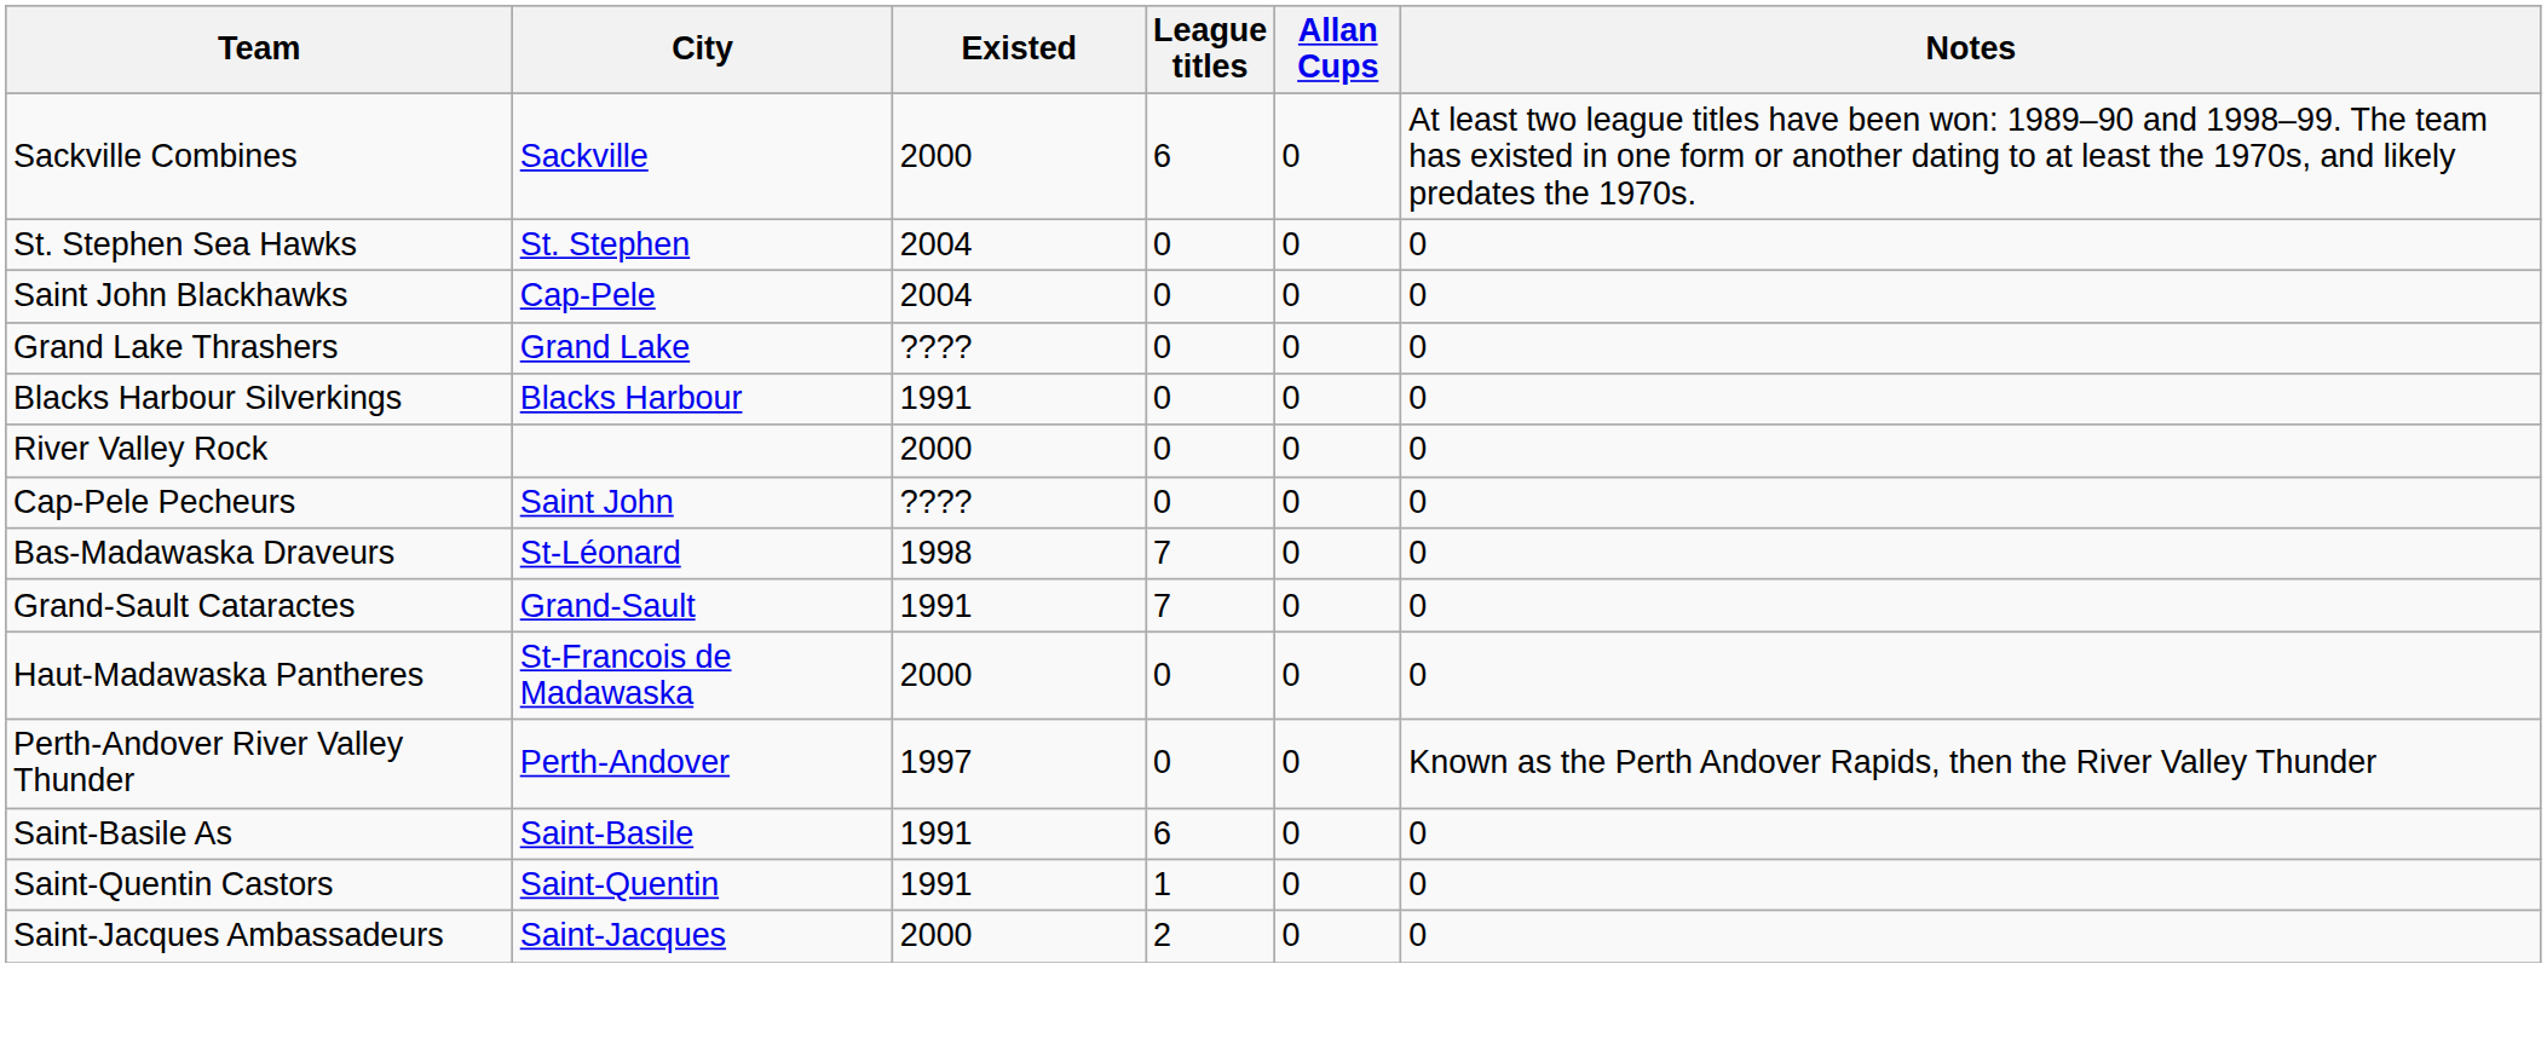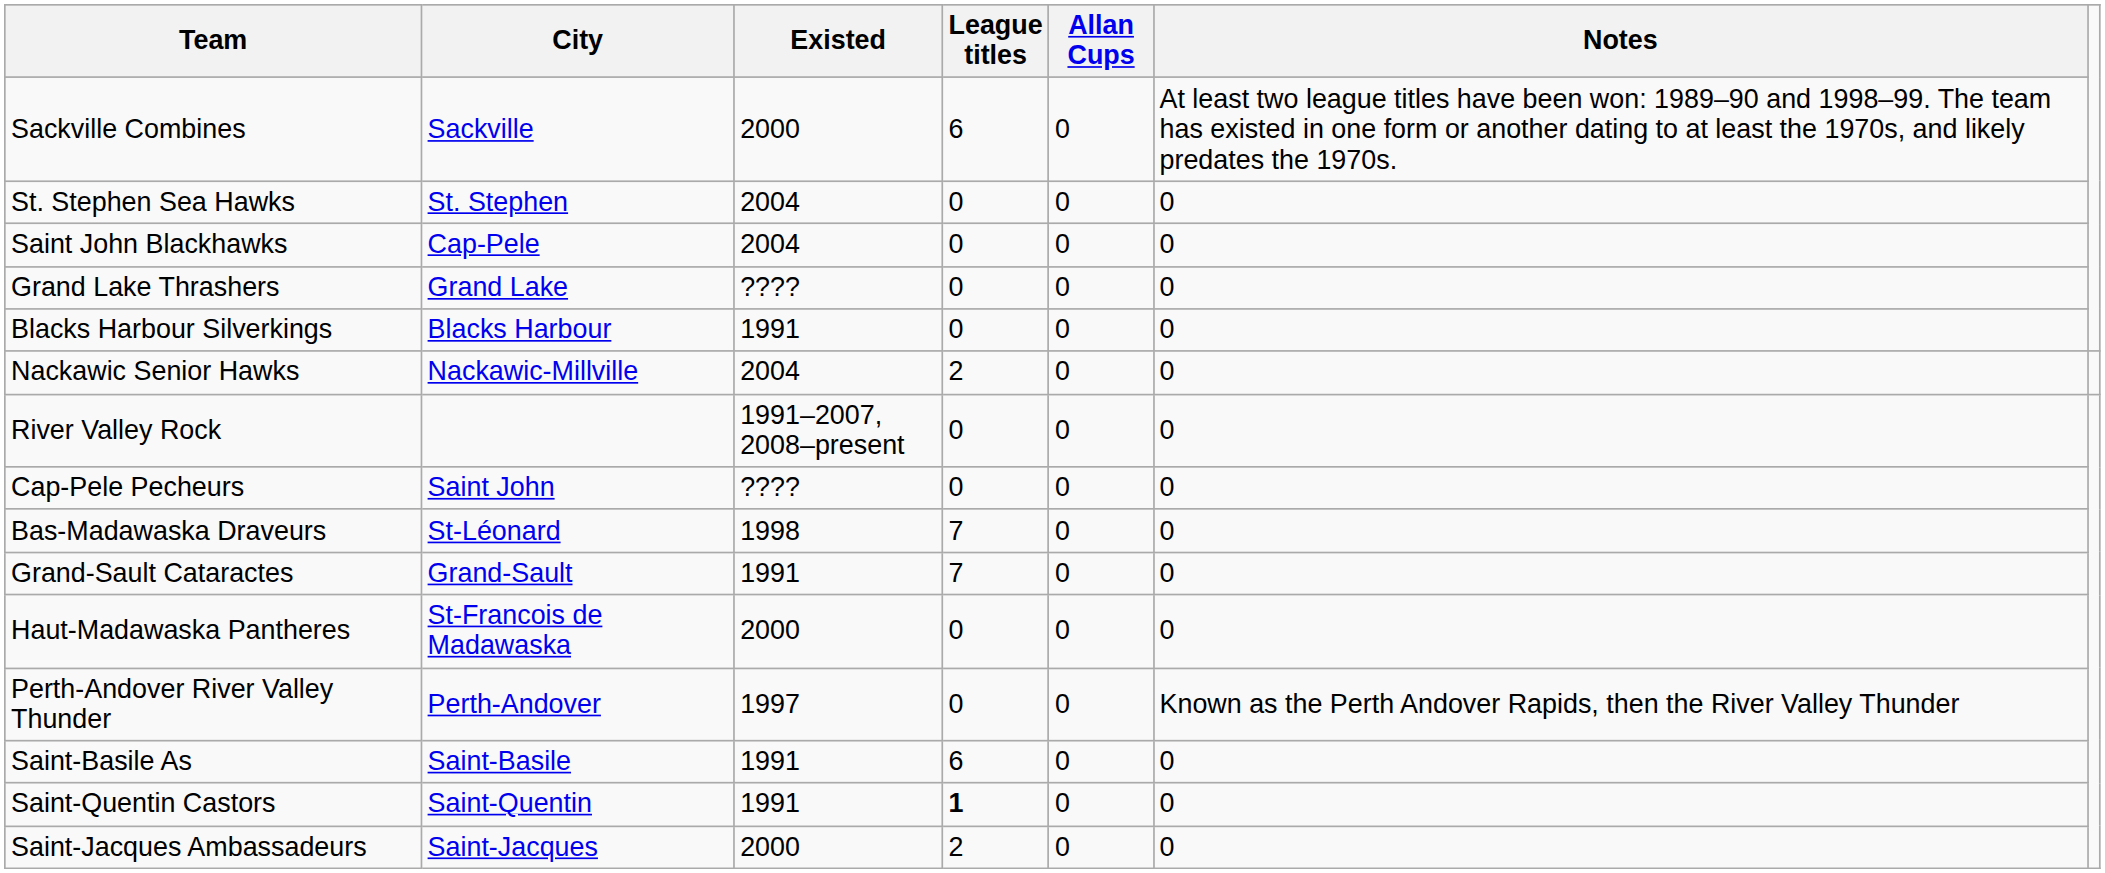 <table class="wikitable">
 <tr>
 <th bgcolor="#DDDDFF" width="20%">Team</th>
 <th bgcolor="#DDDDFF" width="15%">City</th>
 <th bgcolor="#DDDDFF" width="10%">Existed</th>
 <th bgcolor="#DDDDFF" width="5%">League titles</th>
 <th bgcolor="#DDDDFF" width="5%"><a href='#'>Allan Cups</a></th>
 <th bgcolor="#DDDDFF" width="45%">Notes</th>
 </tr>
 <tr>
 <td>Sackville Combines</td>
 <td><a href='#'>Sackville</a></td>
 <td>2000</td>
 <td>6</td>
 <td>0</td>
 <td>At least two league titles have been won: 1989–90 and 1998–99. The team has existed in one form or another dating to at least the 1970s, and likely predates the 1970s.</td>
 </tr>
 <tr>
 <td>St. Stephen Sea Hawks</td>
 <td><a href='#'>St. Stephen</a></td>
 <td>2004</td>
 <td>0</td>
 <td>0</td>
 <td>0</td>
 </tr>
 <tr>
 <td>Saint John Blackhawks</td>
 <td><a href='#'>Cap-Pele</a></td>
 <td>2004</td>
 <td>0</td>
 <td>0</td>
 <td>0</td>
 </tr>
 <tr>
 <td>Grand Lake Thrashers</td>
 <td><a href='#'>Grand Lake</a></td>
 <td>????</td>
 <td>0</td>
 <td>0</td>
 <td>0</td>
 </tr>
 <tr>
 <td>Blacks Harbour Silverkings</td>
 <td><a href='#'>Blacks Harbour</a></td>
 <td>1991</td>
 <td>0</td>
 <td>0</td>
 <td>0</td>
 </tr>
 <tr>
+<td>Nackawic Senior Hawks</td>
+<td><a href='#'>Nackawic-Millville</a></td>
+<td>2004</td>
+<td>2</td>
+<td>0</td>
+<td>0</td>
+<td></td>
+</tr>
+<tr>
 <td>River Valley Rock</td>
 <td></td>
-<td>2000</td>
+<td>1991–2007, 2008–present</td>
 <td>0</td>
 <td>0</td>
 <td>0</td>
 </tr>
 <tr>
 <td>Cap-Pele Pecheurs</td>
 <td><a href='#'>Saint John</a></td>
 <td>????</td>
 <td>0</td>
 <td>0</td>
 <td>0</td>
 </tr>
 <tr>
 <td>Bas-Madawaska Draveurs</td>
 <td><a href='#'>St-Léonard</a></td>
 <td>1998</td>
 <td>7</td>
 <td>0</td>
 <td>0</td>
 </tr>
 <tr>
 <td>Grand-Sault Cataractes</td>
 <td><a href='#'>Grand-Sault</a></td>
 <td>1991</td>
 <td>7</td>
 <td>0</td>
 <td>0</td>
 </tr>
 <tr>
 <td>Haut-Madawaska Pantheres</td>
 <td><a href='#'>St-Francois de Madawaska</a></td>
 <td>2000</td>
 <td>0</td>
 <td>0</td>
 <td>0</td>
 </tr>
 <tr>
 <td>Perth-Andover River Valley Thunder</td>
 <td><a href='#'>Perth-Andover</a></td>
 <td>1997</td>
 <td>0</td>
 <td>0</td>
 <td>Known as the Perth Andover Rapids, then the River Valley Thunder</td>
 </tr>
 <tr>
 <td>Saint-Basile As</td>
 <td><a href='#'>Saint-Basile</a></td>
 <td>1991</td>
 <td>6</td>
 <td>0</td>
 <td>0</td>
 </tr>
 <tr>
 <td>Saint-Quentin Castors</td>
 <td><a href='#'>Saint-Quentin</a></td>
 <td>1991</td>
-<td>1</td>
+<td><strong>1</strong></td>
 <td>0</td>
 <td>0</td>
 </tr>
 <tr>
 <td>Saint-Jacques Ambassadeurs</td>
 <td><a href='#'>Saint-Jacques</a></td>
 <td>2000</td>
 <td>2</td>
 <td>0</td>
 <td>0</td>
 </tr>
 </table>
